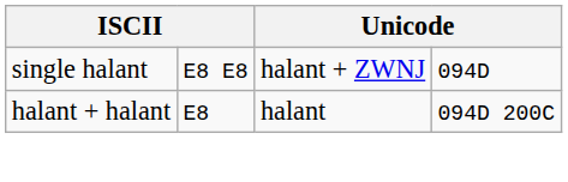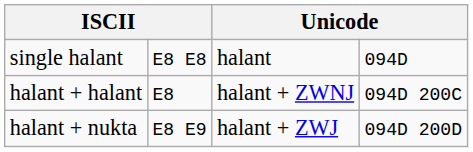 <table class="wikitable collapsible Unicode">
 <tr>
 <th colspan=2>ISCII</th>
 <th colspan=2>Unicode</th>
 </tr>
 <tr>
 <td>single halant</td>
 <td><code>E8 E8</code></td>
-<td>halant + <a href='#'>ZWNJ</a></td>
+<td>halant</td>
 <td><code>094D</code></td>
 </tr>
 <tr>
 <td>halant + halant</td>
 <td><code>E8</code></td>
-<td>halant</td>
+<td>halant + <a href='#'>ZWNJ</a></td>
 <td><code>094D 200C</code></td>
 </tr>
+<tr>
+<td>halant + nukta</td>
+<td><code>E8 E9</code></td>
+<td>halant + <a href='#'>ZWJ</a></td>
+<td><code>094D 200D</code></td>
+</tr>
 </table>
